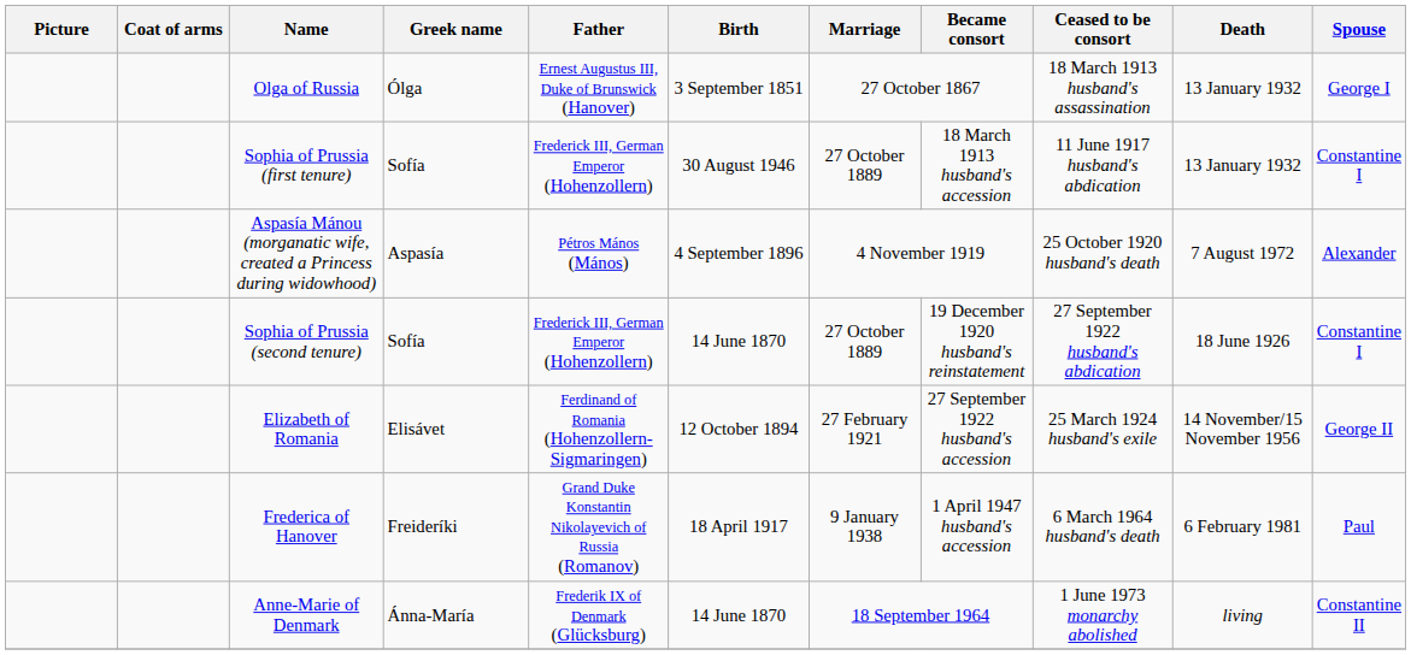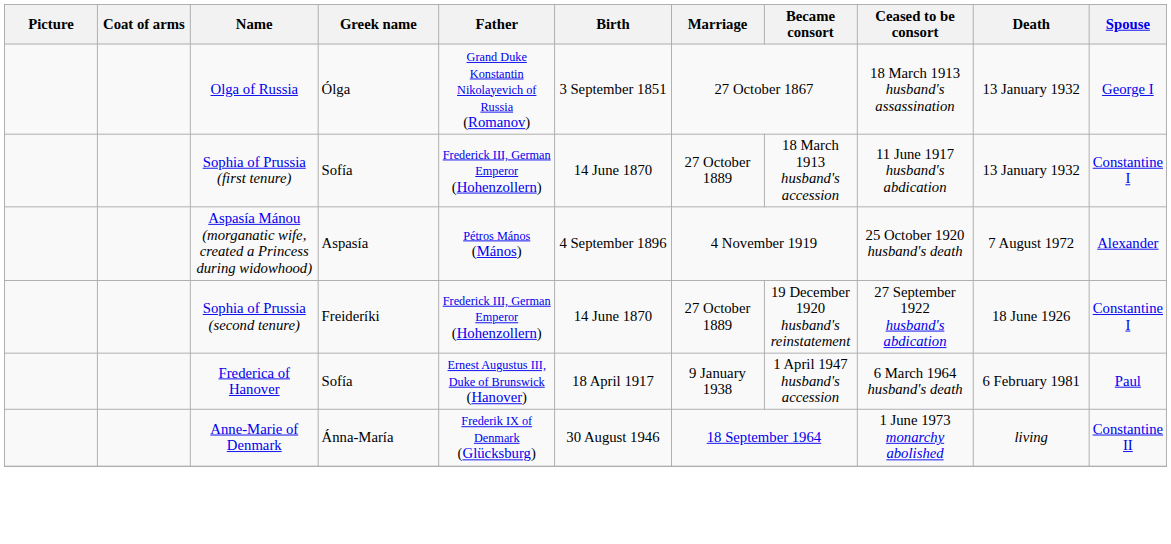 <table width=100% class="wikitable">
 <tr>
 <th width = 8%>Picture</th>
 <th width = 8%>Coat of arms</th>
 <th width = 11%>Name</th>
 <th>Greek name</th>
 <th width="10%">Father</th>
 <th width = 10%>Birth</th>
 <th width = 8%>Marriage</th>
 <th width = 8%>Became consort</th>
 <th width = 10%>Ceased to be consort</th>
 <th width = 10%>Death</th>
 <th width = 5%><a href='#'>Spouse</a></th>
 </tr>
 <tr>
 <td align=center></td>
 <td align=center></td>
 <td align=center><a href='#'>Olga of Russia</a></td>
 <td>Ólga</td>
-<td align="center"><small><a href='#'>Ernest Augustus III, Duke of Brunswick</a></small> <br>(<a href='#'>Hanover</a>)</td>
+<td align="center"><small><a href='#'>Grand Duke Konstantin Nikolayevich of Russia</a></small> <br>(<a href='#'>Romanov</a>)</td>
 <td align=center>3 September 1851</td>
 <td align=center colspan=2>27 October 1867</td>
 <td align=center>18 March 1913<br><em>husband's assassination</em></td>
 <td align=center>13 January 1932</td>
 <td align=center><a href='#'>George I</a></td>
 </tr>
 <tr>
 <td align=center></td>
 <td align=center></td>
 <td align=center><a href='#'>Sophia of Prussia</a><br><em>(first tenure)</em></td>
 <td>Sofía</td>
 <td align="center"><small><a href='#'>Frederick III, German Emperor</a></small> <br>(<a href='#'>Hohenzollern</a>)</td>
-<td align=center>30 August 1946</td>
+<td align=center>14 June 1870</td>
 <td align=center>27 October 1889</td>
 <td align=center>18 March 1913<br><em>husband's accession</em></td>
 <td align=center>11 June 1917<br><em>husband's abdication</em></td>
 <td align=center>13 January 1932</td>
 <td align=center><a href='#'>Constantine I</a></td>
 </tr>
 <tr>
 <td align=center></td>
 <td align=center></td>
 <td align=center><a href='#'>Aspasía Mánou</a><br><em>(morganatic wife, created a Princess during widowhood)</em></td>
 <td>Aspasía</td>
 <td align="center"><small><a href='#'>Pétros Mános</a></small> <br>(<a href='#'>Mános</a>)</td>
 <td align="center">4 September 1896</td>
 <td align=center colspan=2>4 November 1919</td>
 <td align=center>25 October 1920<br><em>husband's death</em></td>
 <td align=center>7 August 1972</td>
 <td align=center><a href='#'>Alexander</a></td>
 </tr>
 <tr>
 <td align=center></td>
 <td align=center></td>
 <td align=center><a href='#'>Sophia of Prussia</a><br><em>(second tenure)</em></td>
-<td>Sofía</td>
+<td>Freideríki</td>
 <td align="center"><small><a href='#'>Frederick III, German Emperor</a></small> <br>(<a href='#'>Hohenzollern</a>)</td>
 <td align=center>14 June 1870</td>
 <td align=center>27 October 1889</td>
 <td align=center>19 December 1920<br><em>husband's reinstatement</em></td>
 <td align=center>27 September 1922<br><em><a href='#'>husband's abdication</a></em></td>
 <td align=center>18 June 1926</td>
 <td align=center><a href='#'>Constantine I</a></td>
 </tr>
 <tr>
 <td align=center></td>
 <td align=center></td>
-<td align=center><a href='#'>Elizabeth of Romania</a></td>
-<td>Elisávet</td>
-<td align="center"><small><a href='#'>Ferdinand of Romania</a></small> <br>(<a href='#'>Hohenzollern-Sigmaringen</a>)</td>
-<td align="center">12 October 1894</td>
-<td align=center>27 February 1921</td>
-<td align=center>27 September 1922<br><em>husband's accession</em></td>
-<td align=center>25 March 1924<br><em>husband's exile</em></td>
-<td align=center>14 November/15 November 1956</td>
-<td align=center><a href='#'>George II</a></td>
-</tr>
-<tr>
-<td align=center></td>
-<td align=center></td>
 <td align=center><a href='#'>Frederica of Hanover</a></td>
-<td>Freideríki</td>
-<td align="center"><small><a href='#'>Grand Duke Konstantin Nikolayevich of Russia</a></small> <br>(<a href='#'>Romanov</a>)</td>
+<td>Sofía</td>
+<td align="center"><small><a href='#'>Ernest Augustus III, Duke of Brunswick</a></small> <br>(<a href='#'>Hanover</a>)</td>
 <td align=center>18 April 1917</td>
 <td align=center>9 January 1938</td>
 <td align=center>1 April 1947<br><em>husband's accession</em></td>
 <td align=center>6 March 1964<br><em>husband's death</em></td>
 <td align=center>6 February 1981</td>
 <td align=center><a href='#'>Paul</a></td>
 </tr>
 <tr>
 <td align=center></td>
 <td align=center></td>
 <td align=center><a href='#'>Anne-Marie of Denmark</a></td>
 <td>Ánna-María</td>
 <td align="center"><small><a href='#'>Frederik IX of Denmark</a></small> <br>(<a href='#'>Glücksburg</a>)</td>
-<td align=center>14 June 1870</td>
+<td align=center>30 August 1946</td>
 <td align=center colspan=2><a href='#'>18 September 1964</a></td>
 <td align=center>1 June 1973<br><em><a href='#'>monarchy abolished</a></em></td>
 <td align=center><em>living</em></td>
 <td align=center><a href='#'>Constantine II</a></td>
 </tr>
 <tr>
 </tr>
 </table>
